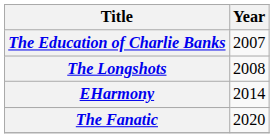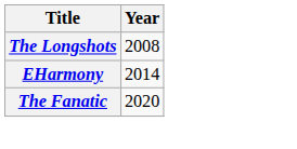 <table class="wikitable sortable plainrowheaders" style="text-align:center;">
 <tr>
 <th scope="col">Title</th>
 <th scope="col">Year</th>
-</tr>
-<tr>
-<th scope="row"><em><a href='#'>The Education of Charlie Banks</a></em></th>
-<td>2007</td>
 </tr>
 <tr>
 <th scope="row"><em><a href='#'>The Longshots</a></em></th>
 <td>2008</td>
 </tr>
 <tr>
 <th scope="row"><em><a href='#'>EHarmony</a></em></th>
 <td>2014</td>
 </tr>
 <tr>
 <th scope="row"><em><a href='#'>The Fanatic</a></em></th>
 <td>2020</td>
 </tr>
 <tr>
 </tr>
 </table>
